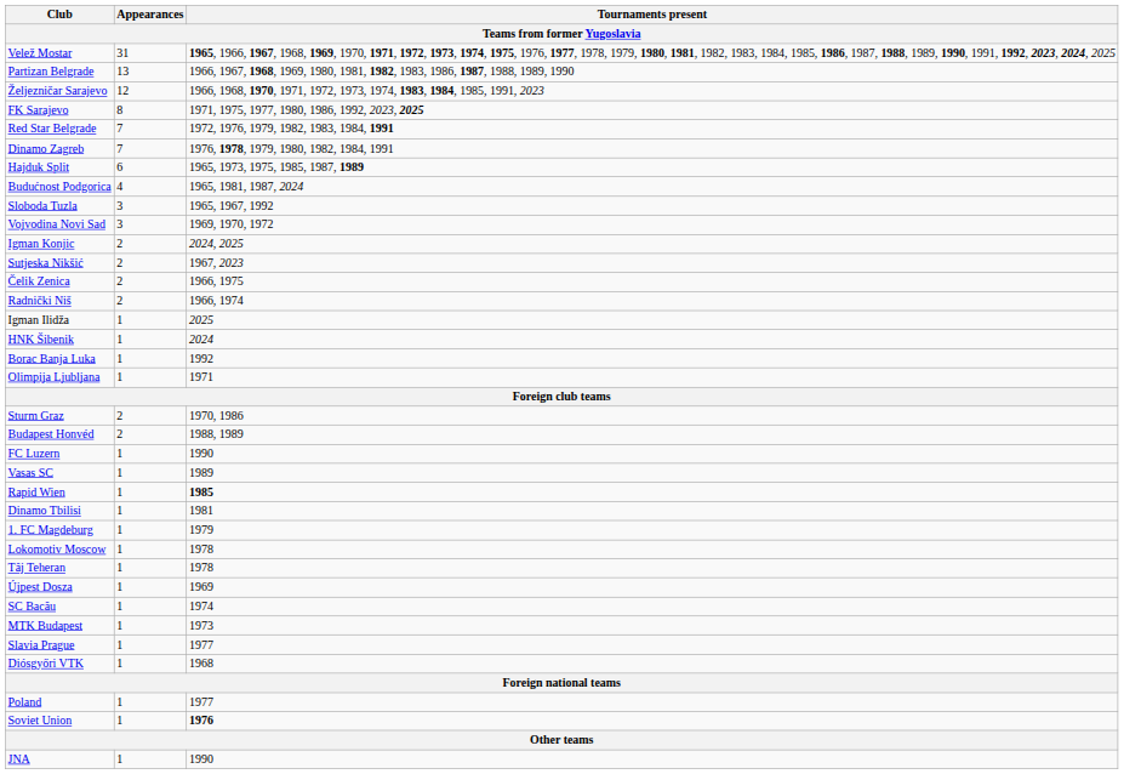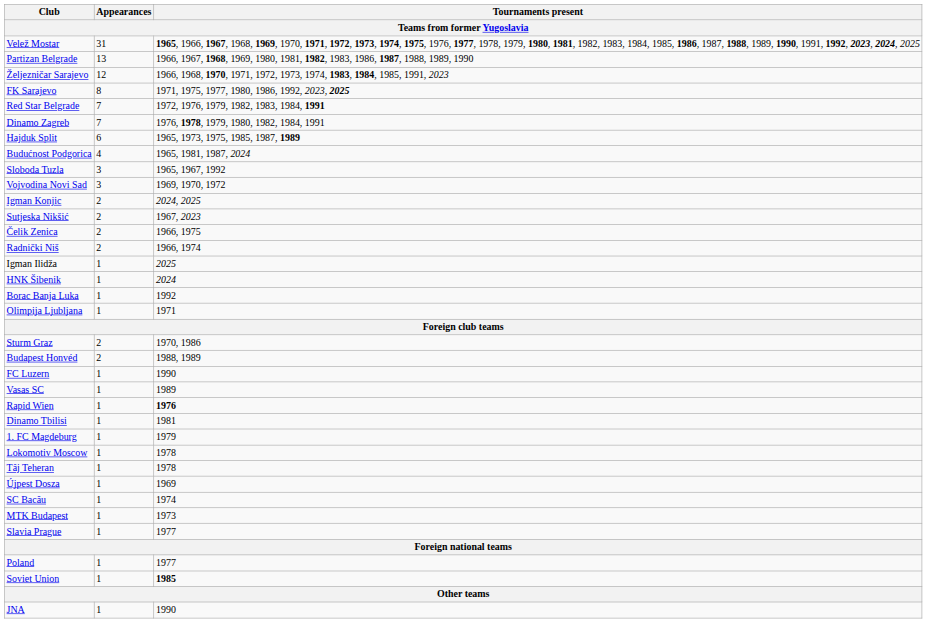 <table class="wikitable sortable">
 <tr>
 <th>Club</th>
 <th>Appearances</th>
 <th>Tournaments present</th>
 </tr>
 <tr>
 <th colspan="3">Teams from former <a href='#'>Yugoslavia</a></th>
 </tr>
 <tr>
 <td> <a href='#'>Velež Mostar</a></td>
 <td>31</td>
 <td><strong>1965</strong>, 1966, <strong>1967</strong>, 1968, <strong>1969</strong>, 1970, <strong>1971</strong>, <strong>1972</strong>, <strong>1973</strong>, <strong>1974</strong>, <strong>1975</strong>, 1976, <strong>1977</strong>, 1978, 1979, <strong>1980</strong>, <strong>1981</strong>, 1982, 1983, 1984, 1985, <strong>1986</strong>, 1987, <strong>1988</strong>, 1989, <strong>1990</strong>, 1991, <strong>1992</strong>, <strong><em>2023</em></strong>, <strong><em>2024</em></strong>, <em>2025</em></td>
 </tr>
 <tr>
 <td> <a href='#'>Partizan Belgrade</a></td>
 <td>13</td>
 <td>1966, 1967, <strong>1968</strong>, 1969, 1980, 1981, <strong>1982</strong>, 1983, 1986, <strong>1987</strong>, 1988, 1989, 1990</td>
 </tr>
 <tr>
 <td> <a href='#'>Željezničar Sarajevo</a></td>
 <td>12</td>
 <td>1966, 1968, <strong>1970</strong>, 1971, 1972, 1973, 1974, <strong>1983</strong>, <strong>1984</strong>, 1985, 1991, <em>2023</em></td>
 </tr>
 <tr>
 <td> <a href='#'>FK Sarajevo</a></td>
 <td>8</td>
 <td>1971, 1975, 1977, 1980, 1986, 1992, <em>2023</em>, <strong><em>2025</em></strong></td>
 </tr>
 <tr>
 <td> <a href='#'>Red Star Belgrade</a></td>
 <td>7</td>
 <td>1972, 1976, 1979, 1982, 1983, 1984, <strong>1991</strong></td>
 </tr>
 <tr>
 <td> <a href='#'>Dinamo Zagreb</a></td>
 <td>7</td>
 <td>1976, <strong>1978</strong>, 1979, 1980, 1982, 1984, 1991</td>
 </tr>
 <tr>
 <td> <a href='#'>Hajduk Split</a></td>
 <td>6</td>
 <td>1965, 1973, 1975, 1985, 1987, <strong>1989</strong></td>
 </tr>
 <tr>
 <td> <a href='#'>Budućnost Podgorica</a></td>
 <td>4</td>
 <td>1965, 1981, 1987, <em>2024</em></td>
 </tr>
 <tr>
 <td> <a href='#'>Sloboda Tuzla</a></td>
 <td>3</td>
 <td>1965, 1967, 1992</td>
 </tr>
 <tr>
 <td> <a href='#'>Vojvodina Novi Sad</a></td>
 <td>3</td>
 <td>1969, 1970, 1972</td>
 </tr>
 <tr>
 <td><em></em> <a href='#'>Igman Konjic</a></td>
 <td>2</td>
 <td><em>2024</em>, <em>2025</em></td>
 </tr>
 <tr>
 <td> <a href='#'>Sutjeska Nikšić</a></td>
 <td>2</td>
 <td>1967, <em>2023</em></td>
 </tr>
 <tr>
 <td> <a href='#'>Čelik Zenica</a></td>
 <td>2</td>
 <td>1966, 1975</td>
 </tr>
 <tr>
 <td> <a href='#'>Radnički Niš</a></td>
 <td>2</td>
 <td>1966, 1974</td>
 </tr>
 <tr>
 <td><em></em> Igman Ilidža</td>
 <td>1</td>
 <td><em>2025</em></td>
 </tr>
 <tr>
 <td><em></em> <a href='#'>HNK Šibenik</a></td>
 <td>1</td>
 <td><em>2024</em></td>
 </tr>
 <tr>
 <td> <a href='#'>Borac Banja Luka</a></td>
 <td>1</td>
 <td>1992</td>
 </tr>
 <tr>
 <td> <a href='#'>Olimpija Ljubljana</a></td>
 <td>1</td>
 <td>1971</td>
 </tr>
 <tr>
 <th colspan="3">Foreign club teams</th>
 </tr>
 <tr>
 <td> <a href='#'>Sturm Graz</a></td>
 <td>2</td>
 <td>1970, 1986</td>
 </tr>
 <tr>
 <td> <a href='#'>Budapest Honvéd</a></td>
 <td>2</td>
 <td>1988, 1989</td>
 </tr>
 <tr>
 <td> <a href='#'>FC Luzern</a></td>
 <td>1</td>
 <td>1990</td>
 </tr>
 <tr>
 <td> <a href='#'>Vasas SC</a></td>
 <td>1</td>
 <td>1989</td>
 </tr>
 <tr>
 <td> <a href='#'>Rapid Wien</a></td>
 <td>1</td>
-<td><strong>1985</strong></td>
+<td><strong>1976</strong></td>
 </tr>
 <tr>
 <td> <a href='#'>Dinamo Tbilisi</a></td>
 <td>1</td>
 <td>1981</td>
 </tr>
 <tr>
 <td> <a href='#'>1. FC Magdeburg</a></td>
 <td>1</td>
 <td>1979</td>
 </tr>
 <tr>
 <td> <a href='#'>Lokomotiv Moscow</a></td>
 <td>1</td>
 <td>1978</td>
 </tr>
 <tr>
 <td> <a href='#'>Tâj Teheran</a></td>
 <td>1</td>
 <td>1978</td>
 </tr>
 <tr>
 <td> <a href='#'>Újpest Dosza</a></td>
 <td>1</td>
 <td>1969</td>
 </tr>
 <tr>
 <td> <a href='#'>SC Bacău</a></td>
 <td>1</td>
 <td>1974</td>
 </tr>
 <tr>
 <td> <a href='#'>MTK Budapest</a></td>
 <td>1</td>
 <td>1973</td>
 </tr>
 <tr>
 <td> <a href='#'>Slavia Prague</a></td>
 <td>1</td>
 <td>1977</td>
 </tr>
 <tr>
-<td> <a href='#'>Diósgyőri VTK</a></td>
-<td>1</td>
-<td>1968</td>
-</tr>
-<tr>
 <th colspan="3">Foreign national teams</th>
 </tr>
 <tr>
 <td> <a href='#'>Poland</a></td>
 <td>1</td>
 <td>1977</td>
 </tr>
 <tr>
 <td> <a href='#'>Soviet Union</a></td>
 <td>1</td>
-<td><strong>1976</strong></td>
+<td><strong>1985</strong></td>
 </tr>
 <tr>
 <th colspan="3">Other teams</th>
 </tr>
 <tr>
 <td> <a href='#'>JNA</a></td>
 <td>1</td>
 <td>1990</td>
 </tr>
 </table>
